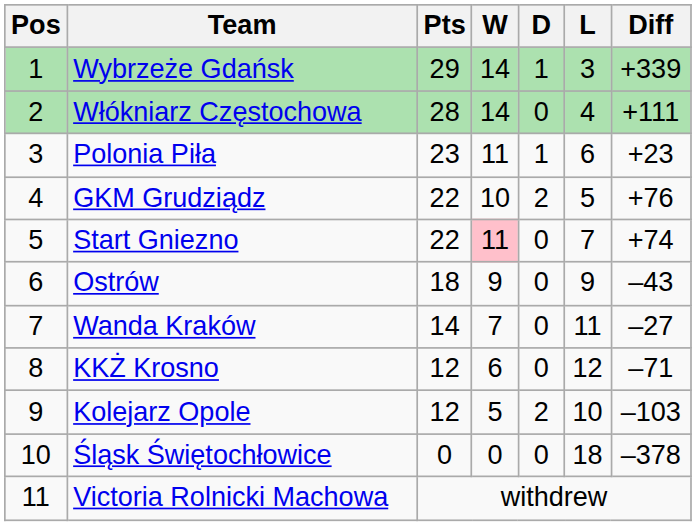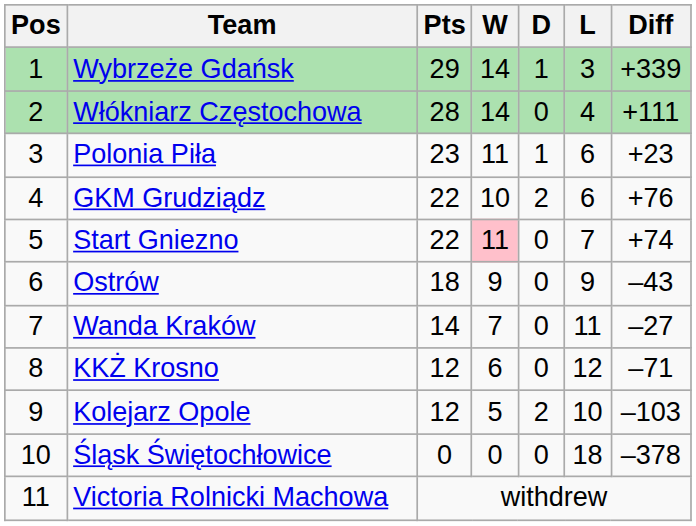 <table class="wikitable" style="font-size: 100%">
 <tr>
 <th width=20>Pos</th>
 <th width=200>Team</th>
 <th width=20>Pts</th>
 <th width=20>W</th>
 <th width=20>D</th>
 <th width=20>L</th>
 <th width=40>Diff</th>
 </tr>
 <tr align=center style="background:#ACE1AF;">
 <td>1</td>
 <td align=left><a href='#'>Wybrzeże Gdańsk</a></td>
 <td>29</td>
 <td>14</td>
 <td>1</td>
 <td>3</td>
 <td>+339</td>
 </tr>
 <tr align=center style="background:#ACE1AF;">
 <td>2</td>
 <td align=left><a href='#'>Włókniarz Częstochowa</a></td>
 <td>28</td>
 <td>14</td>
 <td>0</td>
 <td>4</td>
 <td>+111</td>
 </tr>
 <tr align=center>
 <td>3</td>
 <td align=left><a href='#'>Polonia Piła</a></td>
 <td>23</td>
 <td>11</td>
 <td>1</td>
 <td>6</td>
 <td>+23</td>
 </tr>
 <tr align=center>
 <td>4</td>
 <td align=left><a href='#'>GKM Grudziądz</a></td>
 <td>22</td>
 <td>10</td>
 <td>2</td>
-<td>5</td>
+<td>6</td>
 <td>+76</td>
 </tr>
 <tr align=center>
 <td>5</td>
 <td align=left><a href='#'>Start Gniezno</a></td>
 <td>22</td>
 <td style="background: pink;">11</td>
 <td>0</td>
 <td>7</td>
 <td>+74</td>
 </tr>
 <tr align=center>
 <td>6</td>
 <td align=left><a href='#'>Ostrów</a></td>
 <td>18</td>
 <td>9</td>
 <td>0</td>
 <td>9</td>
 <td>–43</td>
 </tr>
 <tr align=center>
 <td>7</td>
 <td align=left><a href='#'>Wanda Kraków</a></td>
 <td>14</td>
 <td>7</td>
 <td>0</td>
 <td>11</td>
 <td>–27</td>
 </tr>
 <tr align=center>
 <td>8</td>
 <td align=left><a href='#'>KKŻ Krosno</a></td>
 <td>12</td>
 <td>6</td>
 <td>0</td>
 <td>12</td>
 <td>–71</td>
 </tr>
 <tr align=center>
 <td>9</td>
 <td align=left><a href='#'>Kolejarz Opole</a></td>
 <td>12</td>
 <td>5</td>
 <td>2</td>
 <td>10</td>
 <td>–103</td>
 </tr>
 <tr align=center>
 <td>10</td>
 <td align=left><a href='#'>Śląsk Świętochłowice</a></td>
 <td>0</td>
 <td>0</td>
 <td>0</td>
 <td>18</td>
 <td>–378</td>
 </tr>
 <tr align=center>
 <td>11</td>
 <td align=left><a href='#'>Victoria Rolnicki Machowa</a></td>
 <td colspan="5">withdrew</td>
 </tr>
 </table>
